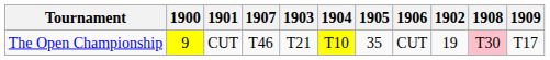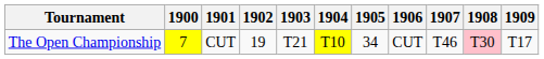 <table class="wikitable" style="font-size:95%;text-align:center;">
 <tr>
 <th>Tournament</th>
 <th>1900</th>
 <th>1901</th>
-<th>1907</th>
+<th>1902</th>
 <th>1903</th>
 <th>1904</th>
 <th>1905</th>
 <th>1906</th>
-<th>1902</th>
+<th>1907</th>
 <th>1908</th>
 <th>1909</th>
 </tr>
 <tr>
 <td align="left"><a href='#'>The Open Championship</a></td>
-<td style="background:yellow;">9</td>
+<td style="background:yellow;">7</td>
+<td>CUT</td>
+<td>19</td>
+<td>T21</td>
+<td style="background:yellow;">T10</td>
+<td>34</td>
 <td>CUT</td>
 <td>T46</td>
-<td>T21</td>
-<td style="background:yellow;">T10</td>
-<td>35</td>
-<td>CUT</td>
-<td>19</td>
 <td style="background: pink;">T30</td>
 <td>T17</td>
 </tr>
 </table>
